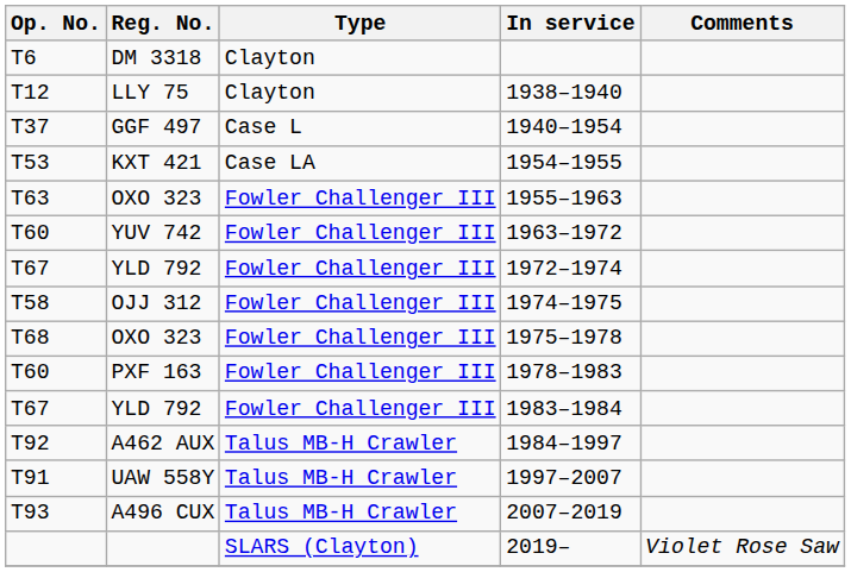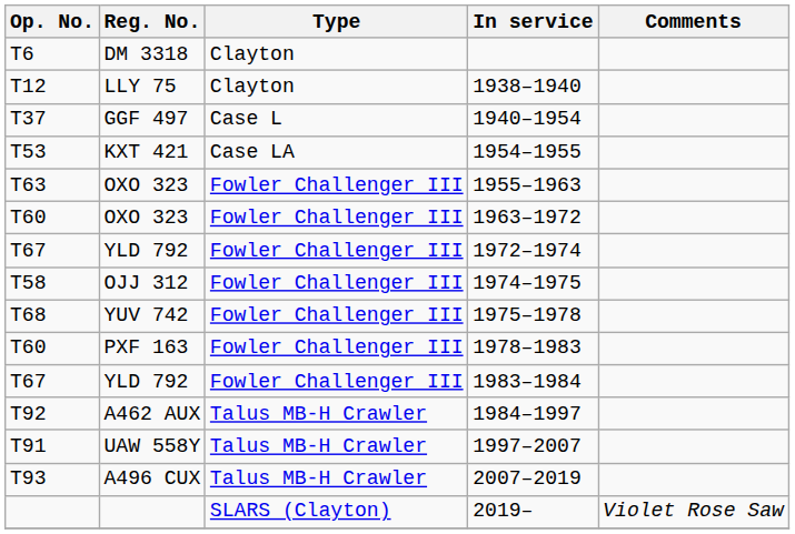 <table class="wikitable">
 <tr>
 <th>Op. No.</th>
 <th>Reg. No.</th>
 <th>Type</th>
 <th>In service</th>
 <th>Comments</th>
 </tr>
 <tr>
 <td>T6</td>
 <td>DM 3318</td>
 <td>Clayton</td>
 <td></td>
 <td></td>
 </tr>
 <tr>
 <td>T12</td>
 <td>LLY 75</td>
 <td>Clayton</td>
 <td>1938–1940</td>
 <td></td>
 </tr>
 <tr>
 <td>T37</td>
 <td>GGF 497</td>
 <td>Case L</td>
 <td>1940–1954</td>
 <td></td>
 </tr>
 <tr>
 <td>T53</td>
 <td>KXT 421</td>
 <td>Case LA</td>
 <td>1954–1955</td>
 <td></td>
 </tr>
 <tr>
 <td>T63</td>
 <td>OXO 323</td>
 <td><a href='#'>Fowler Challenger III</a></td>
 <td>1955–1963</td>
 <td></td>
 </tr>
 <tr>
 <td>T60</td>
-<td>YUV 742</td>
+<td>OXO 323</td>
 <td><a href='#'>Fowler Challenger III</a></td>
 <td>1963–1972</td>
 <td></td>
 </tr>
 <tr>
 <td>T67</td>
 <td>YLD 792</td>
 <td><a href='#'>Fowler Challenger III</a></td>
 <td>1972–1974</td>
 <td></td>
 </tr>
 <tr>
 <td>T58</td>
 <td>OJJ 312</td>
 <td><a href='#'>Fowler Challenger III</a></td>
 <td>1974–1975</td>
 <td></td>
 </tr>
 <tr>
 <td>T68</td>
-<td>OXO 323</td>
+<td>YUV 742</td>
 <td><a href='#'>Fowler Challenger III</a></td>
 <td>1975–1978</td>
 <td></td>
 </tr>
 <tr>
 <td>T60</td>
 <td>PXF 163</td>
 <td><a href='#'>Fowler Challenger III</a></td>
 <td>1978–1983</td>
 <td></td>
 </tr>
 <tr>
 <td>T67</td>
 <td>YLD 792</td>
 <td><a href='#'>Fowler Challenger III</a></td>
 <td>1983–1984</td>
 <td></td>
 </tr>
 <tr>
 <td>T92</td>
 <td>A462 AUX</td>
 <td><a href='#'>Talus MB-H Crawler</a></td>
 <td>1984–1997</td>
 <td></td>
 </tr>
 <tr>
 <td>T91</td>
 <td>UAW 558Y</td>
 <td><a href='#'>Talus MB-H Crawler</a></td>
 <td>1997–2007</td>
 <td></td>
 </tr>
 <tr>
 <td>T93</td>
 <td>A496 CUX</td>
 <td><a href='#'>Talus MB-H Crawler</a></td>
 <td>2007–2019</td>
 <td></td>
 </tr>
 <tr>
 <td></td>
 <td></td>
 <td><a href='#'>SLARS (Clayton)</a></td>
 <td>2019–</td>
 <td><em>Violet Rose Saw</em></td>
 </tr>
 <tr>
 </tr>
 </table>
